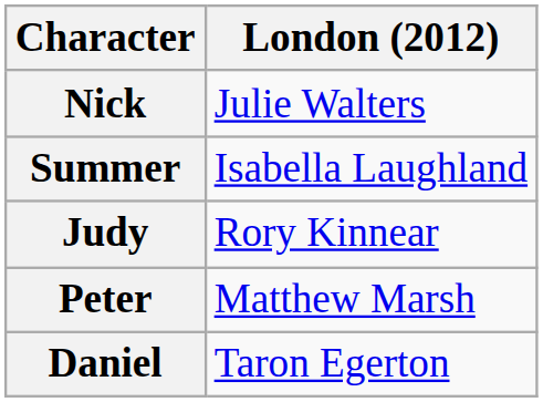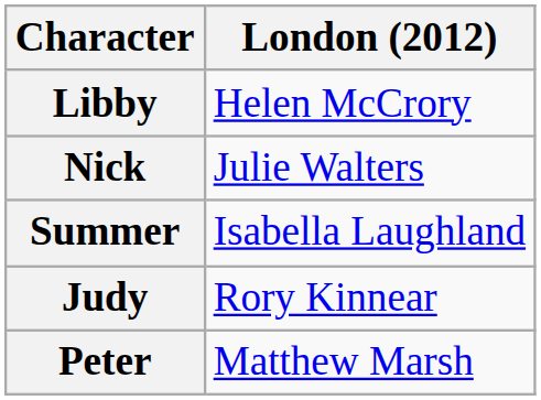 <table class="wikitable">
 <tr>
 <th>Character</th>
 <th>London (2012)</th>
+</tr>
+<tr>
+<th>Libby</th>
+<td><a href='#'>Helen McCrory</a></td>
 </tr>
 <tr>
 <th>Nick</th>
 <td><a href='#'>Julie Walters</a></td>
 </tr>
 <tr>
 <th>Summer</th>
 <td><a href='#'>Isabella Laughland</a></td>
 </tr>
 <tr>
 <th>Judy</th>
 <td><a href='#'>Rory Kinnear</a></td>
 </tr>
 <tr>
 <th>Peter</th>
 <td><a href='#'>Matthew Marsh</a></td>
 </tr>
-<tr>
-<th>Daniel</th>
-<td><a href='#'>Taron Egerton</a></td>
-</tr>
 </table>
